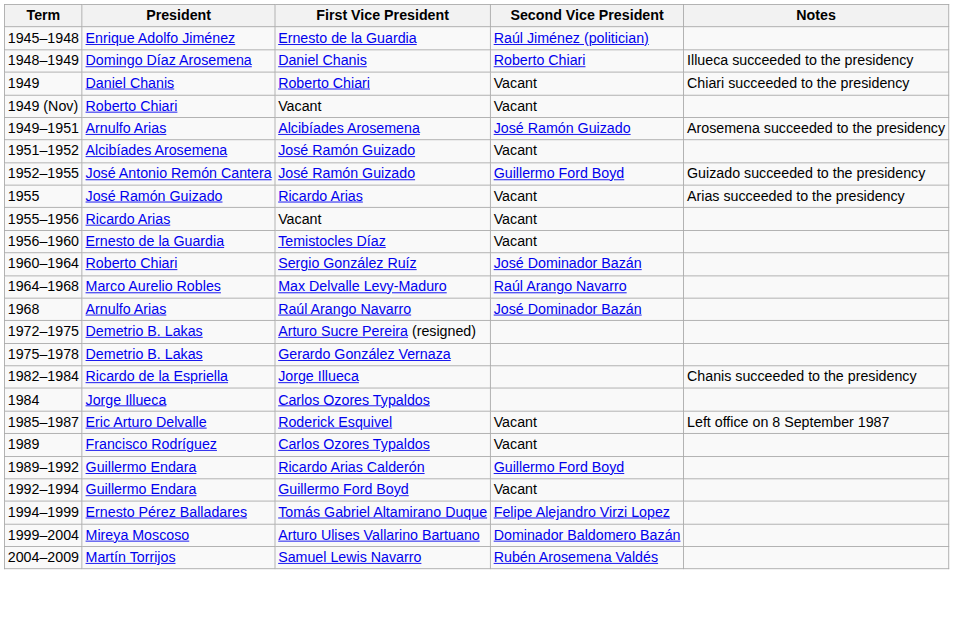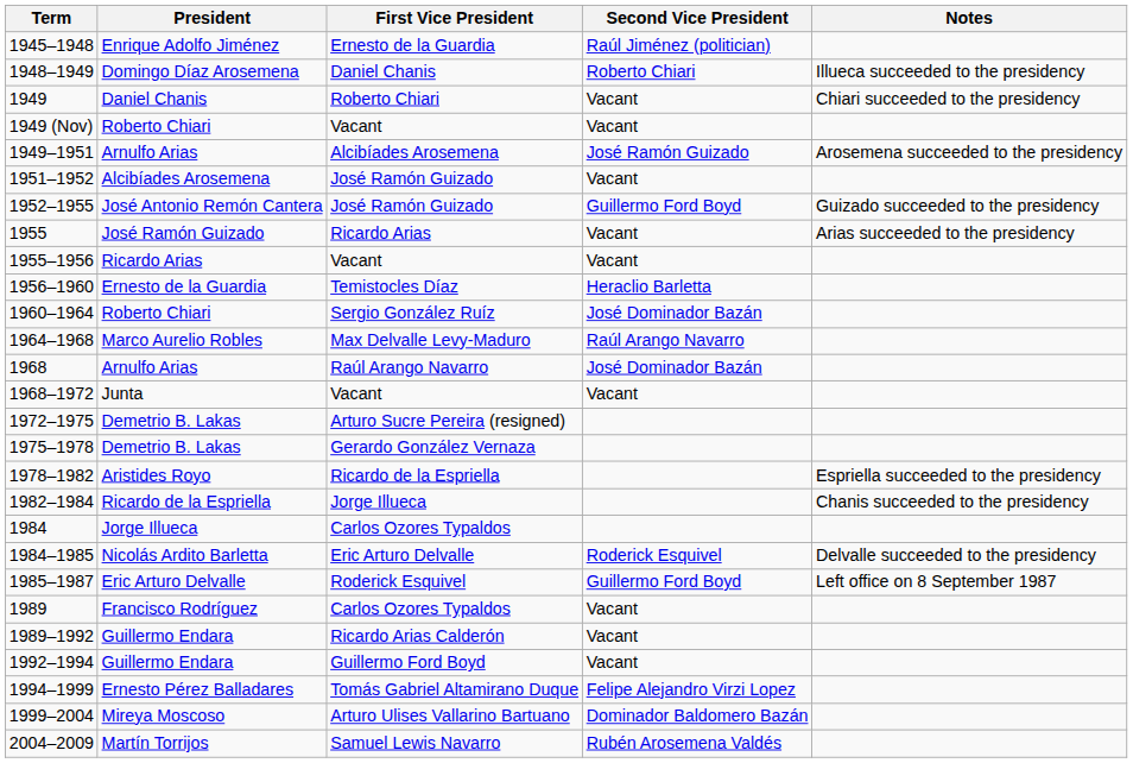 <table class="wikitable">
 <tr>
 <th>Term</th>
 <th>President</th>
 <th>First Vice President</th>
 <th>Second Vice President</th>
 <th>Notes</th>
 </tr>
 <tr>
 <td>1945–1948</td>
 <td><a href='#'>Enrique Adolfo Jiménez</a></td>
 <td><a href='#'>Ernesto de la Guardia</a></td>
 <td><a href='#'>Raúl Jiménez (politician)</a></td>
 <td></td>
 </tr>
 <tr>
 <td>1948–1949</td>
 <td><a href='#'>Domingo Díaz Arosemena</a></td>
 <td><a href='#'>Daniel Chanis</a></td>
 <td><a href='#'>Roberto Chiari</a></td>
 <td> Illueca succeeded to the presidency</td>
 </tr>
 <tr>
 <td>1949</td>
 <td><a href='#'>Daniel Chanis</a></td>
 <td><a href='#'>Roberto Chiari</a></td>
 <td>Vacant</td>
 <td> Chiari succeeded to the presidency</td>
 </tr>
 <tr>
 <td>1949 (Nov)</td>
 <td><a href='#'>Roberto Chiari</a></td>
 <td>Vacant</td>
 <td>Vacant</td>
 <td></td>
 </tr>
 <tr>
 <td>1949–1951</td>
 <td><a href='#'>Arnulfo Arias</a></td>
 <td><a href='#'>Alcibíades Arosemena</a></td>
 <td><a href='#'>José Ramón Guizado</a></td>
 <td> Arosemena succeeded to the presidency</td>
 </tr>
 <tr>
 <td>1951–1952</td>
 <td><a href='#'>Alcibíades Arosemena</a></td>
 <td><a href='#'>José Ramón Guizado</a></td>
 <td>Vacant</td>
 <td></td>
 </tr>
 <tr>
 <td>1952–1955</td>
 <td><a href='#'>José Antonio Remón Cantera</a></td>
 <td><a href='#'>José Ramón Guizado</a></td>
 <td><a href='#'>Guillermo Ford Boyd</a></td>
 <td>Guizado succeeded to the presidency</td>
 </tr>
 <tr>
 <td>1955</td>
 <td><a href='#'>José Ramón Guizado</a></td>
 <td><a href='#'>Ricardo Arias</a></td>
 <td>Vacant</td>
 <td>Arias succeeded to the presidency</td>
 </tr>
 <tr>
 <td>1955–1956</td>
 <td><a href='#'>Ricardo Arias</a></td>
 <td>Vacant</td>
 <td>Vacant</td>
 <td></td>
 </tr>
 <tr>
 <td>1956–1960</td>
 <td><a href='#'>Ernesto de la Guardia</a></td>
 <td><a href='#'>Temistocles Díaz</a></td>
-<td>Vacant</td>
+<td><a href='#'>Heraclio Barletta</a></td>
 <td></td>
 </tr>
 <tr>
 <td>1960–1964</td>
 <td><a href='#'>Roberto Chiari</a></td>
 <td><a href='#'>Sergio González Ruíz</a></td>
 <td><a href='#'>José Dominador Bazán</a></td>
 <td></td>
 </tr>
 <tr>
 <td>1964–1968</td>
 <td><a href='#'>Marco Aurelio Robles</a></td>
 <td><a href='#'>Max Delvalle Levy-Maduro</a></td>
 <td><a href='#'>Raúl Arango Navarro</a></td>
 <td></td>
 </tr>
 <tr>
 <td>1968</td>
 <td><a href='#'>Arnulfo Arias</a></td>
 <td><a href='#'>Raúl Arango Navarro</a></td>
 <td><a href='#'>José Dominador Bazán</a></td>
 <td></td>
 </tr>
 <tr>
+<td>1968–1972</td>
+<td>Junta</td>
+<td>Vacant</td>
+<td>Vacant</td>
+<td></td>
+</tr>
+<tr>
 <td>1972–1975</td>
 <td><a href='#'>Demetrio B. Lakas</a></td>
 <td><a href='#'>Arturo Sucre Pereira</a> (resigned)</td>
 <td></td>
 <td></td>
 </tr>
 <tr>
 <td>1975–1978</td>
 <td><a href='#'>Demetrio B. Lakas</a></td>
 <td><a href='#'>Gerardo González Vernaza</a></td>
 <td></td>
 <td></td>
+</tr>
+<tr>
+<td>1978–1982</td>
+<td><a href='#'>Aristides Royo</a></td>
+<td><a href='#'>Ricardo de la Espriella</a></td>
+<td></td>
+<td> Espriella succeeded to the presidency</td>
 </tr>
 <tr>
 <td>1982–1984</td>
 <td><a href='#'>Ricardo de la Espriella</a></td>
 <td><a href='#'>Jorge Illueca</a></td>
 <td></td>
 <td> Chanis succeeded to the presidency</td>
 </tr>
 <tr>
 <td>1984</td>
 <td><a href='#'>Jorge Illueca</a></td>
 <td><a href='#'>Carlos Ozores Typaldos</a></td>
 <td></td>
 <td></td>
 </tr>
 <tr>
+<td>1984–1985</td>
+<td><a href='#'>Nicolás Ardito Barletta</a></td>
+<td><a href='#'>Eric Arturo Delvalle</a></td>
+<td><a href='#'>Roderick Esquivel</a></td>
+<td>Delvalle succeeded to the presidency</td>
+</tr>
+<tr>
 <td>1985–1987</td>
 <td><a href='#'>Eric Arturo Delvalle</a></td>
 <td><a href='#'>Roderick Esquivel</a></td>
-<td>Vacant</td>
+<td><a href='#'>Guillermo Ford Boyd</a></td>
 <td>Left office on 8 September 1987<br></td>
 </tr>
 <tr>
 <td>1989</td>
 <td><a href='#'>Francisco Rodríguez</a></td>
 <td><a href='#'>Carlos Ozores Typaldos</a></td>
 <td>Vacant</td>
 <td></td>
 </tr>
 <tr>
 <td>1989–1992</td>
 <td><a href='#'>Guillermo Endara</a></td>
 <td><a href='#'>Ricardo Arias Calderón</a></td>
-<td><a href='#'>Guillermo Ford Boyd</a></td>
+<td>Vacant</td>
 <td></td>
 </tr>
 <tr>
 <td>1992–1994</td>
 <td><a href='#'>Guillermo Endara</a></td>
 <td><a href='#'>Guillermo Ford Boyd</a></td>
 <td>Vacant</td>
 <td></td>
 </tr>
 <tr>
 <td>1994–1999</td>
 <td><a href='#'>Ernesto Pérez Balladares</a></td>
 <td><a href='#'>Tomás Gabriel Altamirano Duque</a></td>
 <td><a href='#'>Felipe Alejandro Virzi Lopez</a></td>
 <td></td>
 </tr>
 <tr>
 <td>1999–2004</td>
 <td><a href='#'>Mireya Moscoso</a></td>
 <td><a href='#'>Arturo Ulises Vallarino Bartuano</a></td>
 <td><a href='#'>Dominador Baldomero Bazán</a></td>
 <td></td>
 </tr>
 <tr>
 <td>2004–2009</td>
 <td><a href='#'>Martín Torrijos</a></td>
 <td><a href='#'>Samuel Lewis Navarro</a></td>
 <td><a href='#'>Rubén Arosemena Valdés</a></td>
 <td></td>
 </tr>
 </table>
